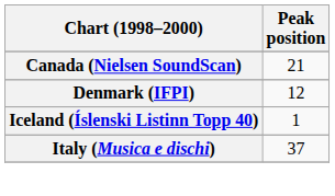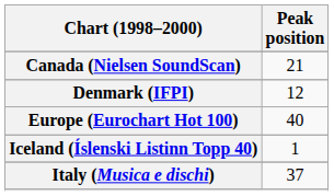 <table class="wikitable sortable plainrowheaders" style="text-align:center">
 <tr>
 <th>Chart (1998–2000)</th>
 <th>Peak<br>position</th>
 </tr>
 <tr>
 </tr>
 <tr>
 </tr>
 <tr>
 </tr>
 <tr>
 <th scope="row">Canada (<a href='#'>Nielsen SoundScan</a>)</th>
 <td>21</td>
 </tr>
 <tr>
 </tr>
 <tr>
 </tr>
 <tr>
 <th scope="row">Denmark (<a href='#'>IFPI</a>)</th>
 <td>12</td>
+</tr>
+<tr>
+<th scope="row">Europe (<a href='#'>Eurochart Hot 100</a>)</th>
+<td>40</td>
 </tr>
 <tr>
 </tr>
 <tr>
 </tr>
 <tr>
 <th scope="row">Iceland (<a href='#'>Íslenski Listinn Topp 40</a>)</th>
 <td>1</td>
 </tr>
 <tr>
 </tr>
 <tr>
 <th scope="row">Italy (<em><a href='#'>Musica e dischi</a></em>)</th>
 <td>37</td>
 </tr>
 <tr>
 </tr>
 <tr>
 </tr>
 <tr>
 </tr>
 <tr>
 </tr>
 <tr>
 </tr>
 <tr>
 </tr>
 <tr>
 </tr>
 <tr>
 </tr>
 <tr>
 </tr>
 <tr>
 </tr>
 <tr>
 </tr>
 <tr>
 </tr>
 <tr>
 </tr>
 </table>
